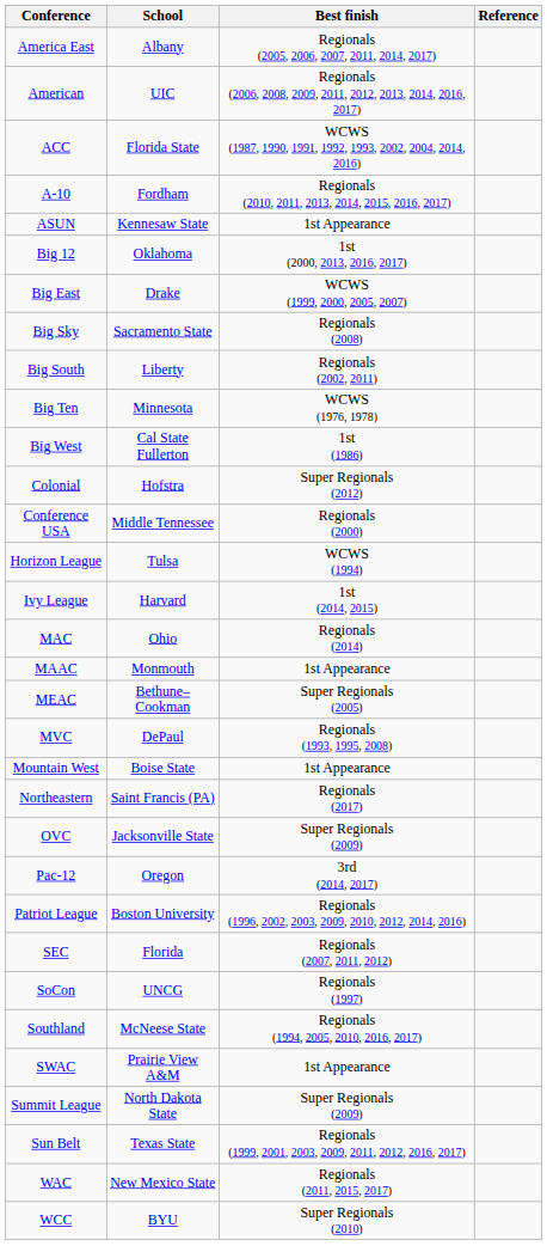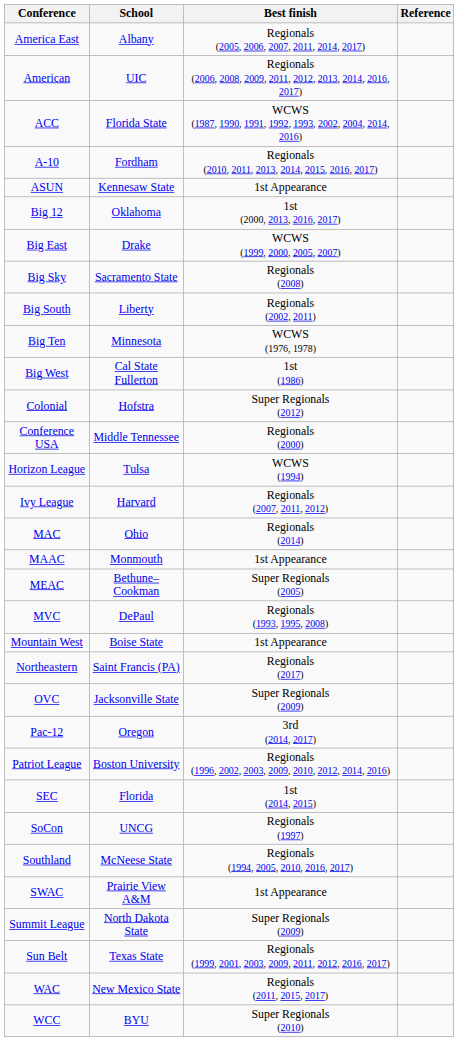 <table class="wikitable">
 <tr>
 <th>Conference</th>
 <th>School</th>
 <th>Best finish</th>
 <th>Reference</th>
 </tr>
 <tr align=center>
 <td><a href='#'>America East</a></td>
 <td><a href='#'>Albany</a></td>
 <td>Regionals<br><small>(<a href='#'>2005</a>, <a href='#'>2006</a>, <a href='#'>2007</a>, <a href='#'>2011</a>, <a href='#'>2014</a>, <a href='#'>2017</a>)</small></td>
 <td></td>
 </tr>
 <tr align=center>
 <td><a href='#'>American</a></td>
 <td><a href='#'>UIC</a></td>
 <td>Regionals<br><small>(<a href='#'>2006</a>, <a href='#'>2008</a>, <a href='#'>2009</a>, <a href='#'>2011</a>, <a href='#'>2012</a>, <a href='#'>2013</a>, <a href='#'>2014</a>, <a href='#'>2016</a>, <a href='#'>2017</a>)</small></td>
 <td></td>
 </tr>
 <tr align=center>
 <td><a href='#'>ACC</a></td>
 <td><a href='#'>Florida State</a></td>
 <td>WCWS<br><small>(<a href='#'>1987</a>, <a href='#'>1990</a>, <a href='#'>1991</a>, <a href='#'>1992</a>, <a href='#'>1993</a>, <a href='#'>2002</a>, <a href='#'>2004</a>, <a href='#'>2014</a>, <a href='#'>2016</a>)</small></td>
 <td></td>
 </tr>
 <tr align=center>
 <td><a href='#'>A-10</a></td>
 <td><a href='#'>Fordham</a></td>
 <td>Regionals<br><small>(<a href='#'>2010</a>, <a href='#'>2011</a>, <a href='#'>2013</a>, <a href='#'>2014</a>, <a href='#'>2015</a>, <a href='#'>2016</a>, <a href='#'>2017</a>)</small></td>
 <td></td>
 </tr>
 <tr align=center>
 <td><a href='#'>ASUN</a></td>
 <td><a href='#'>Kennesaw State</a></td>
 <td>1st Appearance</td>
 <td></td>
 </tr>
 <tr align=center>
 <td><a href='#'>Big 12</a></td>
 <td><a href='#'>Oklahoma</a></td>
 <td>1st<br><small>(2000, <a href='#'>2013</a>, <a href='#'>2016</a>, <a href='#'>2017</a>)</small></td>
 <td></td>
 </tr>
 <tr align=center>
 <td><a href='#'>Big East</a></td>
 <td><a href='#'>Drake</a></td>
 <td>WCWS <br> <small>(<a href='#'>1999</a>, <a href='#'>2000</a>, <a href='#'>2005</a>, <a href='#'>2007</a>)</small></td>
 <td></td>
 </tr>
 <tr align=center>
 <td><a href='#'>Big Sky</a></td>
 <td><a href='#'>Sacramento State</a></td>
 <td>Regionals<br><small>(<a href='#'>2008</a>)</small></td>
 <td></td>
 </tr>
 <tr align=center>
 <td><a href='#'>Big South</a></td>
 <td><a href='#'>Liberty</a></td>
 <td>Regionals<br><small>(<a href='#'>2002</a>, <a href='#'>2011</a>)</small></td>
 <td></td>
 </tr>
 <tr align=center>
 <td><a href='#'>Big Ten</a></td>
 <td><a href='#'>Minnesota</a></td>
 <td>WCWS <br> <small>(1976, 1978)</small></td>
 <td></td>
 </tr>
 <tr align=center>
 <td><a href='#'>Big West</a></td>
 <td><a href='#'>Cal State Fullerton</a></td>
 <td>1st <br> <small> (<a href='#'>1986</a>) </small></td>
 <td></td>
 </tr>
 <tr align=center>
 <td><a href='#'>Colonial</a></td>
 <td><a href='#'>Hofstra</a></td>
 <td>Super Regionals <br><small>(<a href='#'>2012</a>)</small></td>
 <td></td>
 </tr>
 <tr align=center>
 <td><a href='#'>Conference USA</a></td>
 <td><a href='#'>Middle Tennessee</a></td>
 <td>Regionals <br><small>(<a href='#'>2000</a>)</small></td>
 <td></td>
 </tr>
 <tr align=center>
 <td><a href='#'>Horizon League</a></td>
 <td><a href='#'>Tulsa</a></td>
 <td>WCWS<br><small>(<a href='#'>1994</a>)</small></td>
 <td></td>
 </tr>
 <tr align=center>
 <td><a href='#'>Ivy League</a></td>
 <td><a href='#'>Harvard</a></td>
-<td>1st<br><small> (<a href='#'>2014</a>, <a href='#'>2015</a>)</small></td>
+<td>Regionals<br><small>(<a href='#'>2007</a>, <a href='#'>2011</a>, <a href='#'>2012</a>)</small></td>
 <td></td>
 </tr>
 <tr align=center>
 <td><a href='#'>MAC</a></td>
 <td><a href='#'>Ohio</a></td>
 <td>Regionals<br><small>(<a href='#'>2014</a>)</small></td>
 <td></td>
 </tr>
 <tr align=center>
 <td><a href='#'>MAAC</a></td>
 <td><a href='#'>Monmouth</a></td>
 <td>1st Appearance</td>
 <td></td>
 </tr>
 <tr align=center>
 <td><a href='#'>MEAC</a></td>
 <td><a href='#'>Bethune–Cookman</a></td>
 <td>Super Regionals<br><small>(<a href='#'>2005</a>)</small></td>
 <td></td>
 </tr>
 <tr align=center>
 <td><a href='#'>MVC</a></td>
 <td><a href='#'>DePaul</a></td>
 <td>Regionals<br><small>(<a href='#'>1993</a>, <a href='#'>1995</a>, <a href='#'>2008</a>)</small></td>
 <td></td>
 </tr>
 <tr align=center>
 <td><a href='#'>Mountain West</a></td>
 <td><a href='#'>Boise State</a></td>
 <td>1st Appearance</td>
 <td></td>
 </tr>
 <tr align=center>
 <td><a href='#'>Northeastern</a></td>
 <td><a href='#'>Saint Francis (PA)</a></td>
 <td>Regionals <br> <small>(<a href='#'>2017</a>)</small></td>
 <td></td>
 </tr>
 <tr align=center>
 <td><a href='#'>OVC</a></td>
 <td><a href='#'>Jacksonville State</a></td>
 <td>Super Regionals <br> <small> (<a href='#'>2009</a>)</small></td>
 <td></td>
 </tr>
 <tr align=center>
 <td><a href='#'>Pac-12</a></td>
 <td><a href='#'>Oregon</a></td>
 <td>3rd<br><small>(<a href='#'>2014</a>, <a href='#'>2017</a>)</small></td>
 <td></td>
 </tr>
 <tr align=center>
 <td><a href='#'>Patriot League</a></td>
 <td><a href='#'>Boston University</a></td>
 <td>Regionals <br><small>(<a href='#'>1996</a>, <a href='#'>2002</a>, <a href='#'>2003</a>, <a href='#'>2009</a>, <a href='#'>2010</a>, <a href='#'>2012</a>, <a href='#'>2014</a>, <a href='#'>2016</a>)</small></td>
 <td></td>
 </tr>
 <tr align=center>
 <td><a href='#'>SEC</a></td>
 <td><a href='#'>Florida</a></td>
-<td>Regionals<br><small>(<a href='#'>2007</a>, <a href='#'>2011</a>, <a href='#'>2012</a>)</small></td>
+<td>1st<br><small> (<a href='#'>2014</a>, <a href='#'>2015</a>)</small></td>
 <td></td>
 </tr>
 <tr align=center>
 <td><a href='#'>SoCon</a></td>
 <td><a href='#'>UNCG</a></td>
 <td>Regionals <br> <small>(<a href='#'>1997</a>)</small></td>
 <td></td>
 </tr>
 <tr align=center>
 <td><a href='#'>Southland</a></td>
 <td><a href='#'>McNeese State</a></td>
 <td>Regionals <br><small> (<a href='#'>1994</a>, <a href='#'>2005</a>, <a href='#'>2010</a>, <a href='#'>2016</a>, <a href='#'>2017</a>)</small></td>
 <td></td>
 </tr>
 <tr align=center>
 <td><a href='#'>SWAC</a></td>
 <td><a href='#'>Prairie View A&M</a></td>
 <td>1st Appearance</td>
 <td></td>
 </tr>
 <tr align=center>
 <td><a href='#'>Summit League</a></td>
 <td><a href='#'>North Dakota State</a></td>
 <td>Super Regionals<br><small>(<a href='#'>2009</a>)</small></td>
 <td></td>
 </tr>
 <tr align=center>
 <td><a href='#'>Sun Belt</a></td>
 <td><a href='#'>Texas State</a></td>
 <td>Regionals<br><small>(<a href='#'>1999</a>, <a href='#'>2001</a>, <a href='#'>2003</a>, <a href='#'>2009</a>, <a href='#'>2011</a>, <a href='#'>2012</a>, <a href='#'>2016</a>, <a href='#'>2017</a>)</small></td>
 <td></td>
 </tr>
 <tr align=center>
 <td><a href='#'>WAC</a></td>
 <td><a href='#'>New Mexico State</a></td>
 <td>Regionals<br><small> (<a href='#'>2011</a>, <a href='#'>2015</a>, <a href='#'>2017</a>)</small></td>
 <td></td>
 </tr>
 <tr align=center>
 <td><a href='#'>WCC</a></td>
 <td><a href='#'>BYU</a></td>
 <td>Super Regionals <br> <small> (<a href='#'>2010</a>)</small></td>
 <td></td>
 </tr>
 </table>
